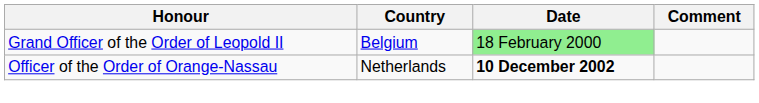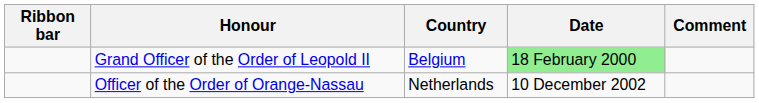 <table class="wikitable" style="width:60%;">
 <tr>
+<th style="width:80px;">Ribbon bar</th>
 <th>Honour</th>
 <th>Country</th>
 <th>Date</th>
 <th>Comment</th>
 </tr>
 <tr>
+<td></td>
 <td><a href='#'>Grand Officer</a> of the <a href='#'>Order of Leopold II</a></td>
 <td><a href='#'>Belgium</a></td>
 <td style="background: lightgreen;">18 February 2000</td>
 <td></td>
 </tr>
 <tr>
+<td></td>
 <td><a href='#'>Officer</a> of the <a href='#'>Order of Orange-Nassau</a></td>
 <td>Netherlands</td>
-<td><strong>10 December 2002</strong></td>
+<td>10 December 2002</td>
 <td></td>
 </tr>
 </table>
